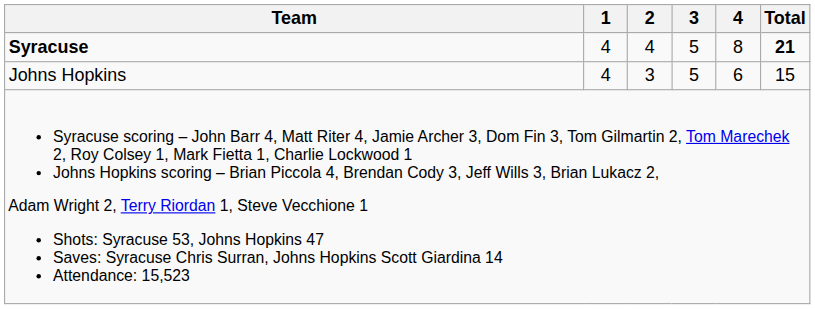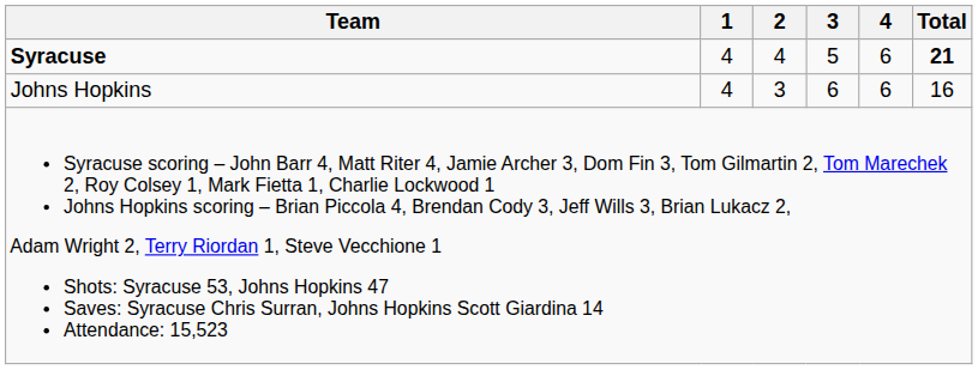 <table class="wikitable" style="text-align:center; max-width:45em">
 <tr>
 <th>Team</th>
 <th style="width:2em">1</th>
 <th style="width:2em">2</th>
 <th style="width:2em">3</th>
 <th style="width:2em">4</th>
 <th style="width:2em">Total</th>
 </tr>
 <tr>
 <td style="text-align:left"><strong>Syracuse</strong></td>
 <td>4</td>
 <td>4</td>
 <td>5</td>
-<td>8</td>
+<td>6</td>
 <td><strong>21</strong></td>
 </tr>
 <tr>
 <td style="text-align:left">Johns Hopkins</td>
 <td>4</td>
 <td>3</td>
-<td>5</td>
 <td>6</td>
-<td>15</td>
+<td>6</td>
+<td>16</td>
 </tr>
 <tr>
 <td colspan=6 style="text-align:left; font-size:88%;"><br><ul><li>Syracuse scoring – John Barr 4, Matt Riter 4, Jamie Archer 3, Dom Fin 3, Tom Gilmartin 2, <a href='#'>Tom Marechek</a> 2, Roy Colsey 1, Mark Fietta 1, Charlie Lockwood 1</li><li>Johns Hopkins scoring – Brian Piccola 4, Brendan Cody 3, Jeff Wills 3, Brian Lukacz 2,</li></ul>Adam Wright 2, <a href='#'>Terry Riordan</a> 1, Steve Vecchione 1<ul><li>Shots: Syracuse 53, Johns Hopkins 47</li><li>Saves: Syracuse Chris Surran, Johns Hopkins Scott Giardina 14</li><li>Attendance: 15,523</li></ul></td>
 </tr>
 </table>
